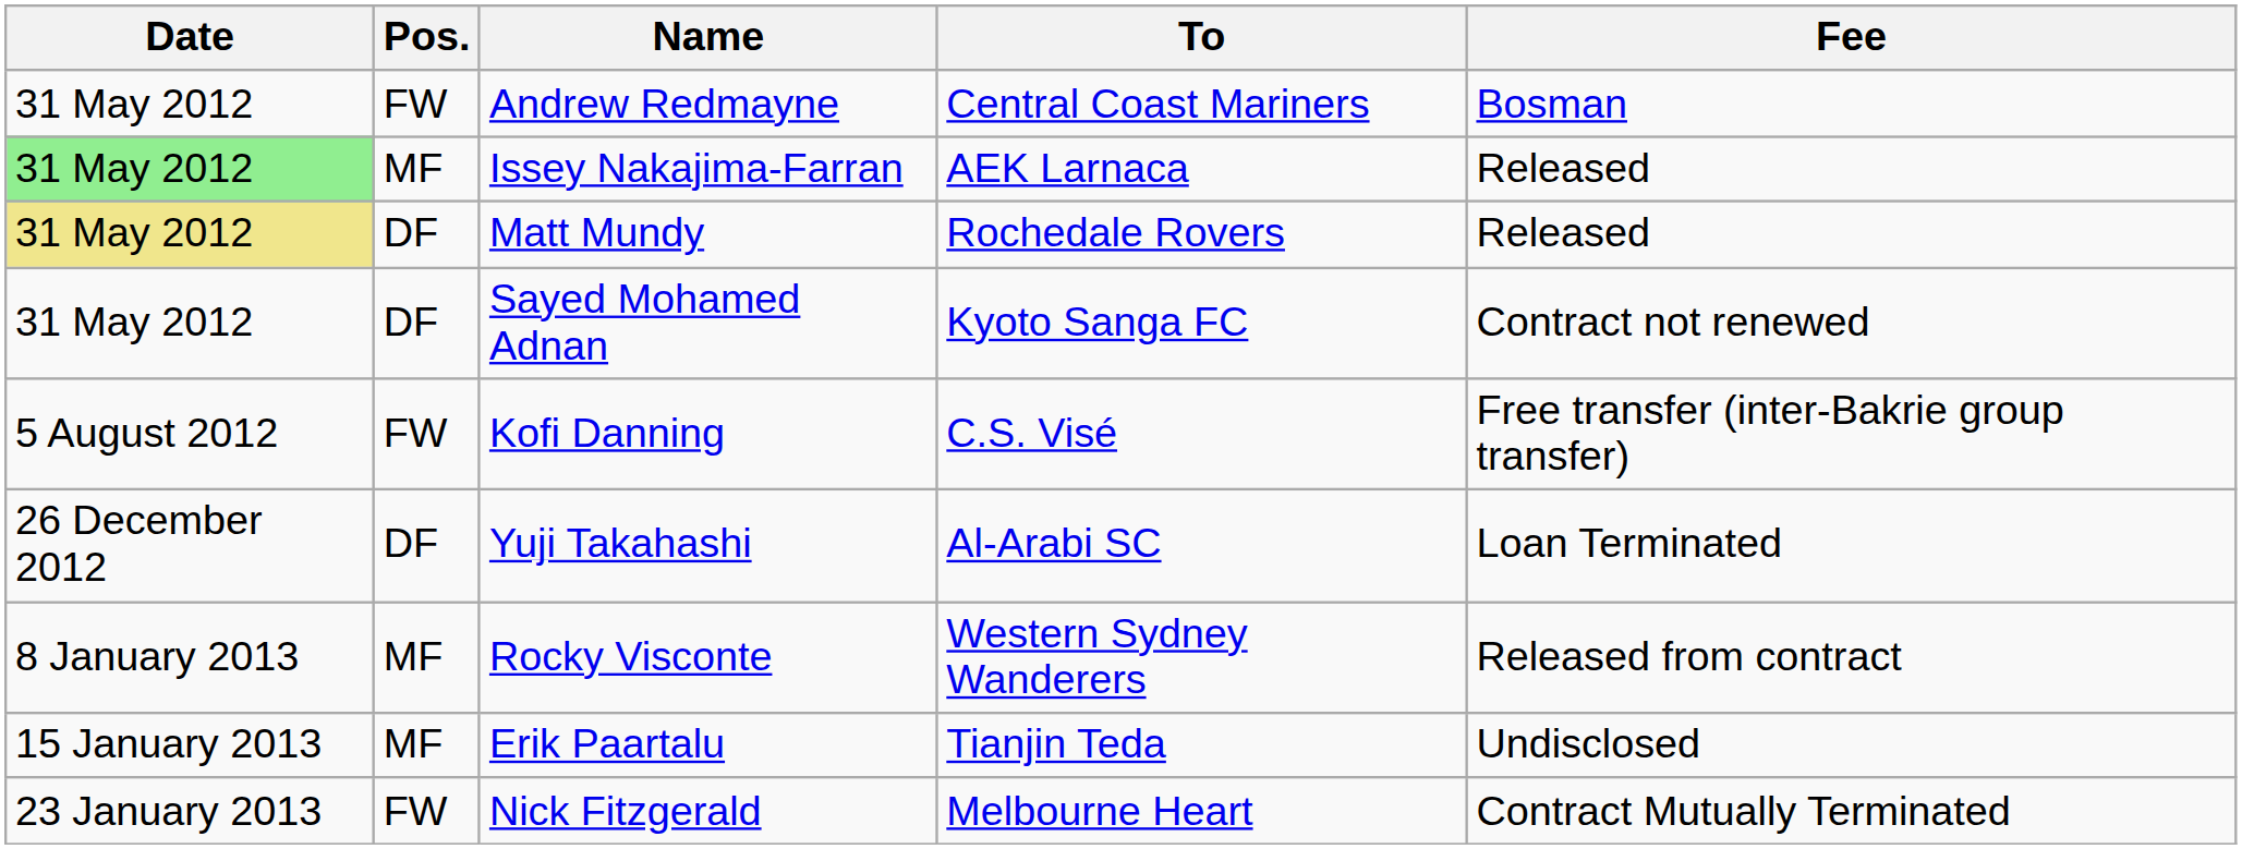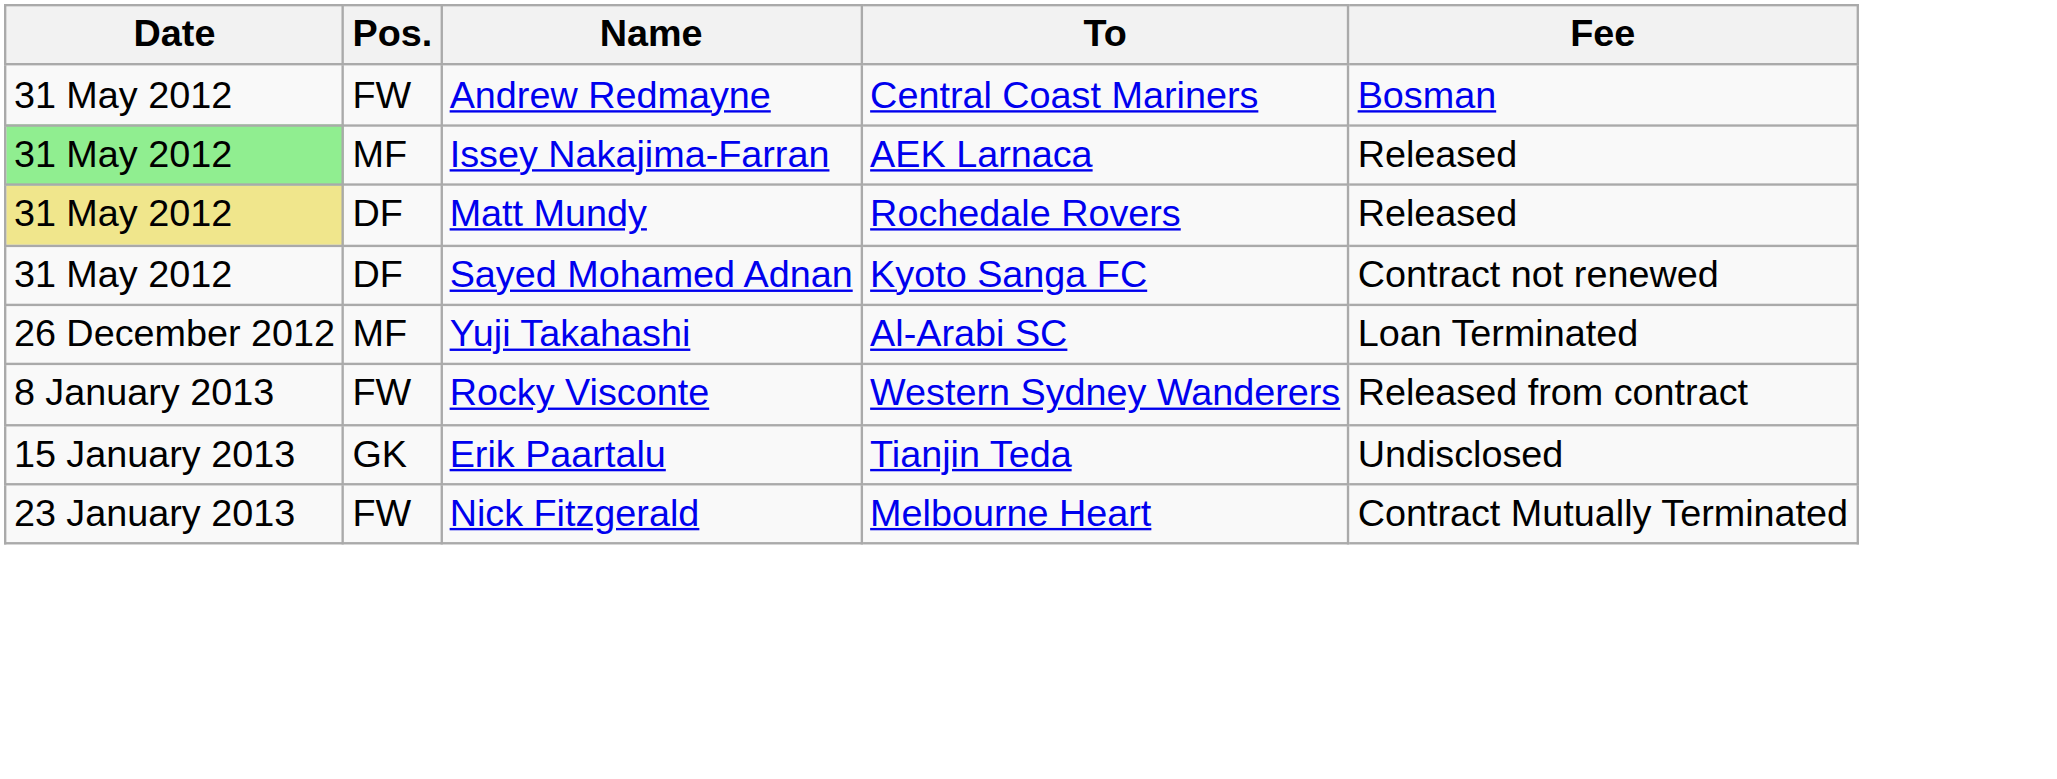 <table class="wikitable">
 <tr>
 <th>Date</th>
 <th>Pos.</th>
 <th>Name</th>
 <th>To</th>
 <th>Fee</th>
 </tr>
 <tr>
 <td>31 May 2012</td>
 <td>FW</td>
 <td> <a href='#'>Andrew Redmayne</a></td>
 <td> <a href='#'>Central Coast Mariners</a></td>
 <td><a href='#'>Bosman</a></td>
 </tr>
 <tr>
 <td style="background: lightgreen;">31 May 2012</td>
 <td>MF</td>
 <td> <a href='#'>Issey Nakajima-Farran</a></td>
 <td> <a href='#'>AEK Larnaca</a></td>
 <td>Released</td>
 </tr>
 <tr>
 <td style="background: khaki;">31 May 2012</td>
 <td>DF</td>
 <td> <a href='#'>Matt Mundy</a></td>
 <td> <a href='#'>Rochedale Rovers</a></td>
 <td>Released</td>
 </tr>
 <tr>
 <td>31 May 2012</td>
 <td>DF</td>
 <td> <a href='#'>Sayed Mohamed Adnan</a></td>
 <td> <a href='#'>Kyoto Sanga FC</a></td>
 <td>Contract not renewed</td>
 </tr>
 <tr>
-<td>5 August 2012</td>
-<td>FW</td>
-<td> <a href='#'>Kofi Danning</a></td>
-<td> <a href='#'>C.S. Visé</a></td>
-<td>Free transfer (inter-Bakrie group transfer)</td>
-</tr>
-<tr>
 <td>26 December 2012</td>
-<td>DF</td>
+<td>MF</td>
 <td> <a href='#'>Yuji Takahashi</a></td>
 <td> <a href='#'>Al-Arabi SC</a></td>
 <td>Loan Terminated</td>
 </tr>
 <tr>
 <td>8 January 2013</td>
-<td>MF</td>
+<td>FW</td>
 <td> <a href='#'>Rocky Visconte</a></td>
 <td> <a href='#'>Western Sydney Wanderers</a></td>
 <td>Released from contract</td>
 </tr>
 <tr>
 <td>15 January 2013</td>
-<td>MF</td>
+<td>GK</td>
 <td> <a href='#'>Erik Paartalu</a></td>
 <td> <a href='#'>Tianjin Teda</a></td>
 <td>Undisclosed</td>
 </tr>
 <tr>
 <td>23 January 2013</td>
 <td>FW</td>
 <td> <a href='#'>Nick Fitzgerald</a></td>
 <td> <a href='#'>Melbourne Heart</a></td>
 <td>Contract Mutually Terminated</td>
 </tr>
 </table>
